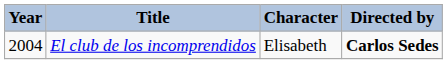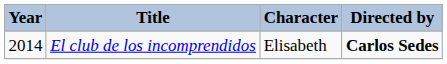 <table class="wikitable">
 <tr>
 <th style="background: #B0C4DE;">Year</th>
 <th style="background: #B0C4DE;">Title</th>
 <th style="background: #B0C4DE;">Character</th>
 <th style="background: #B0C4DE;">Directed by</th>
 </tr>
 <tr>
-<td>2004</td>
+<td>2014</td>
 <td><em><a href='#'>El club de los incomprendidos</a></em></td>
 <td>Elisabeth</td>
 <td><strong>Carlos Sedes</strong></td>
 </tr>
 <tr>
 </tr>
 </table>
